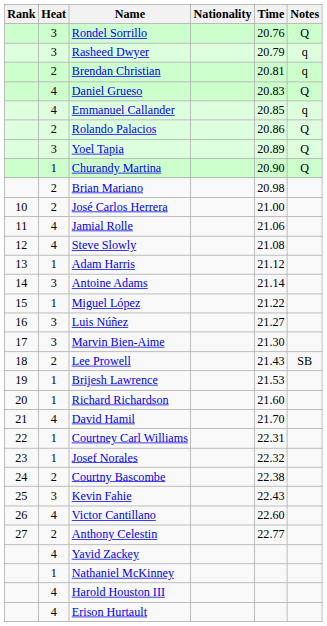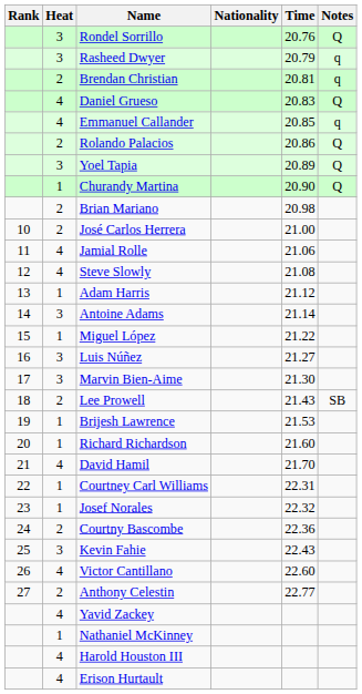 <table class="wikitable sortable" style="text-align:center">
 <tr>
 <th>Rank</th>
 <th>Heat</th>
 <th>Name</th>
 <th>Nationality</th>
 <th>Time</th>
 <th>Notes</th>
 </tr>
 <tr bgcolor=ccffcc>
 <td></td>
 <td>3</td>
 <td align=left><a href='#'>Rondel Sorrillo</a></td>
 <td align=left></td>
 <td>20.76</td>
 <td>Q</td>
 </tr>
 <tr bgcolor=ddffdd>
 <td></td>
 <td>3</td>
 <td align=left><a href='#'>Rasheed Dwyer</a></td>
 <td align=left></td>
 <td>20.79</td>
 <td>q</td>
 </tr>
 <tr bgcolor=ccffcc>
 <td></td>
 <td>2</td>
 <td align=left><a href='#'>Brendan Christian</a></td>
 <td align=left></td>
 <td>20.81</td>
 <td>q</td>
 </tr>
 <tr bgcolor=ccffcc>
 <td></td>
 <td>4</td>
 <td align=left><a href='#'>Daniel Grueso</a></td>
 <td align=left></td>
 <td>20.83</td>
 <td>Q</td>
 </tr>
 <tr bgcolor=ddffdd>
 <td></td>
 <td>4</td>
 <td align=left><a href='#'>Emmanuel Callander</a></td>
 <td align=left></td>
 <td>20.85</td>
 <td>q</td>
 </tr>
 <tr bgcolor=ddffdd>
 <td></td>
 <td>2</td>
 <td align=left><a href='#'>Rolando Palacios</a></td>
 <td align=left></td>
 <td>20.86</td>
 <td>Q</td>
 </tr>
 <tr bgcolor=ddffdd>
 <td></td>
 <td>3</td>
 <td align=left><a href='#'>Yoel Tapia</a></td>
 <td align=left></td>
 <td>20.89</td>
 <td>Q</td>
 </tr>
 <tr bgcolor=ccffcc>
 <td></td>
 <td>1</td>
 <td align=left><a href='#'>Churandy Martina</a></td>
 <td align=left></td>
 <td>20.90</td>
 <td>Q</td>
 </tr>
 <tr>
 <td></td>
 <td>2</td>
 <td align=left><a href='#'>Brian Mariano</a></td>
 <td align=left></td>
 <td>20.98</td>
 <td></td>
 </tr>
 <tr>
 <td>10</td>
 <td>2</td>
 <td align=left><a href='#'>José Carlos Herrera</a></td>
 <td align=left></td>
 <td>21.00</td>
 <td></td>
 </tr>
 <tr>
 <td>11</td>
 <td>4</td>
 <td align=left><a href='#'>Jamial Rolle</a></td>
 <td align=left></td>
 <td>21.06</td>
 <td></td>
 </tr>
 <tr>
 <td>12</td>
 <td>4</td>
 <td align=left><a href='#'>Steve Slowly</a></td>
 <td align=left></td>
 <td>21.08</td>
 <td></td>
 </tr>
 <tr>
 <td>13</td>
 <td>1</td>
 <td align=left><a href='#'>Adam Harris</a></td>
 <td align=left></td>
 <td>21.12</td>
 <td></td>
 </tr>
 <tr>
 <td>14</td>
 <td>3</td>
 <td align=left><a href='#'>Antoine Adams</a></td>
 <td align=left></td>
 <td>21.14</td>
 <td></td>
 </tr>
 <tr>
 <td>15</td>
 <td>1</td>
 <td align=left><a href='#'>Miguel López</a></td>
 <td align=left></td>
 <td>21.22</td>
 <td></td>
 </tr>
 <tr>
 <td>16</td>
 <td>3</td>
 <td align=left><a href='#'>Luis Núñez</a></td>
 <td align=left></td>
 <td>21.27</td>
 <td></td>
 </tr>
 <tr>
 <td>17</td>
 <td>3</td>
 <td align=left><a href='#'>Marvin Bien-Aime</a></td>
 <td align=left></td>
 <td>21.30</td>
 <td></td>
 </tr>
 <tr>
 <td>18</td>
 <td>2</td>
 <td align=left><a href='#'>Lee Prowell</a></td>
 <td align=left></td>
 <td>21.43</td>
 <td>SB</td>
 </tr>
 <tr>
 <td>19</td>
 <td>1</td>
 <td align=left><a href='#'>Brijesh Lawrence</a></td>
 <td align=left></td>
 <td>21.53</td>
 <td></td>
 </tr>
 <tr>
 <td>20</td>
 <td>1</td>
 <td align=left><a href='#'>Richard Richardson</a></td>
 <td align=left></td>
 <td>21.60</td>
 <td></td>
 </tr>
 <tr>
 <td>21</td>
 <td>4</td>
 <td align=left><a href='#'>David Hamil</a></td>
 <td align=left></td>
 <td>21.70</td>
 <td></td>
 </tr>
 <tr>
 <td>22</td>
 <td>1</td>
 <td align=left><a href='#'>Courtney Carl Williams</a></td>
 <td align=left></td>
 <td>22.31</td>
 <td></td>
 </tr>
 <tr>
 <td>23</td>
 <td>1</td>
 <td align=left><a href='#'>Josef Norales</a></td>
 <td align=left></td>
 <td>22.32</td>
 <td></td>
 </tr>
 <tr>
 <td>24</td>
 <td>2</td>
 <td align=left><a href='#'>Courtny Bascombe</a></td>
 <td align=left></td>
-<td>22.38</td>
+<td>22.36</td>
 <td></td>
 </tr>
 <tr>
 <td>25</td>
 <td>3</td>
 <td align=left><a href='#'>Kevin Fahie</a></td>
 <td align=left></td>
 <td>22.43</td>
 <td></td>
 </tr>
 <tr>
 <td>26</td>
 <td>4</td>
 <td align=left><a href='#'>Victor Cantillano</a></td>
 <td align=left></td>
 <td>22.60</td>
 <td></td>
 </tr>
 <tr>
 <td>27</td>
 <td>2</td>
 <td align=left><a href='#'>Anthony Celestin</a></td>
 <td align=left></td>
 <td>22.77</td>
 <td></td>
 </tr>
 <tr>
 <td></td>
 <td>4</td>
 <td align=left><a href='#'>Yavid Zackey</a></td>
 <td align=left></td>
 <td></td>
 <td></td>
 </tr>
 <tr>
 <td></td>
 <td>1</td>
 <td align=left><a href='#'>Nathaniel McKinney</a></td>
 <td align=left></td>
 <td></td>
 <td></td>
 </tr>
 <tr>
 <td></td>
 <td>4</td>
 <td align=left><a href='#'>Harold Houston III</a></td>
 <td align=left></td>
 <td></td>
 <td></td>
 </tr>
 <tr>
 <td></td>
 <td>4</td>
 <td align=left><a href='#'>Erison Hurtault</a></td>
 <td align=left></td>
 <td></td>
 <td></td>
 </tr>
 </table>
